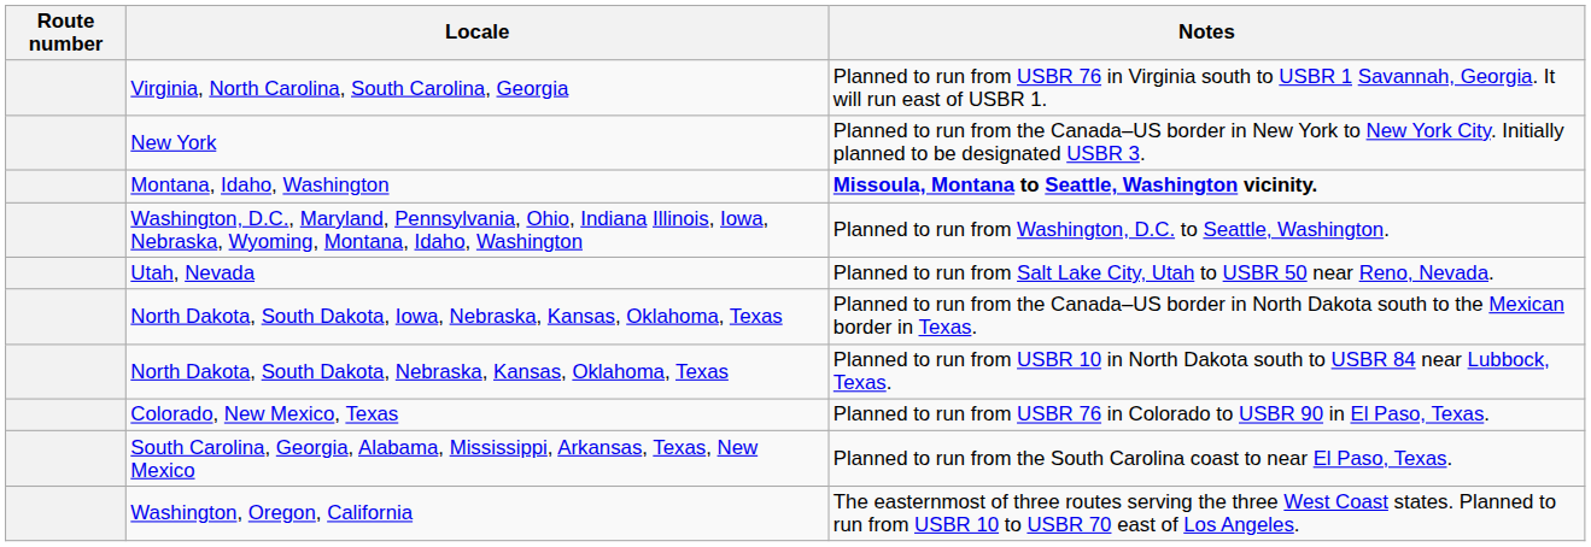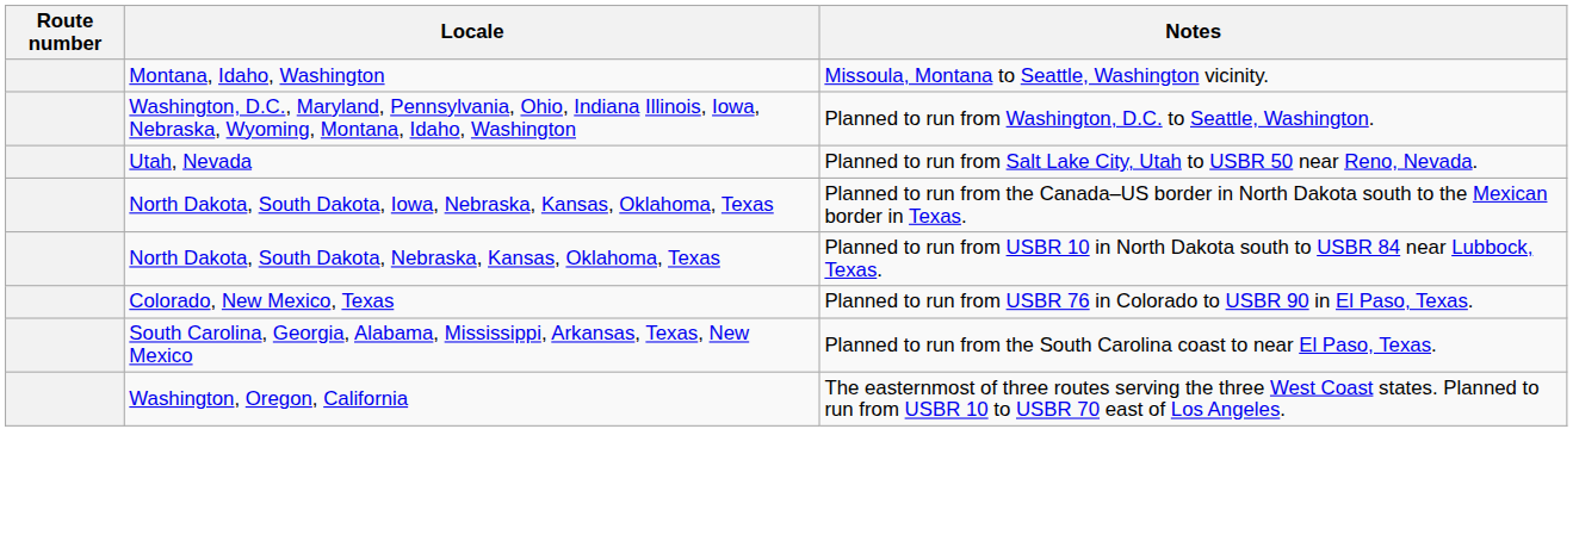 <table class="wikitable sortable">
 <tr>
 <th>Route number</th>
 <th>Locale</th>
 <th class="unsortable">Notes</th>
 </tr>
 <tr>
 <th></th>
-<td><a href='#'>Virginia</a>, <a href='#'>North Carolina</a>, <a href='#'>South Carolina</a>, <a href='#'>Georgia</a></td>
-<td>Planned to run from <a href='#'>USBR 76</a> in Virginia south to <a href='#'>USBR 1</a> <a href='#'>Savannah, Georgia</a>. It will run east of USBR 1.</td>
-</tr>
-<tr>
-<th></th>
-<td><a href='#'>New York</a></td>
-<td>Planned to run from the Canada–US border in New York to <a href='#'>New York City</a>. Initially planned to be designated <a href='#'>USBR 3</a>.</td>
-</tr>
-<tr>
-<th></th>
 <td><a href='#'>Montana</a>, <a href='#'>Idaho</a>, <a href='#'>Washington</a></td>
-<td><strong><a href='#'>Missoula, Montana</a> to <a href='#'>Seattle, Washington</a> vicinity.</strong></td>
+<td><a href='#'>Missoula, Montana</a> to <a href='#'>Seattle, Washington</a> vicinity.</td>
 </tr>
 <tr>
 <th></th>
 <td><a href='#'>Washington, D.C.</a>, <a href='#'>Maryland</a>, <a href='#'>Pennsylvania</a>, <a href='#'>Ohio</a>, <a href='#'>Indiana</a> <a href='#'>Illinois</a>, <a href='#'>Iowa</a>, <a href='#'>Nebraska</a>, <a href='#'>Wyoming</a>, <a href='#'>Montana</a>, <a href='#'>Idaho</a>, <a href='#'>Washington</a></td>
 <td>Planned to run from <a href='#'>Washington, D.C.</a> to <a href='#'>Seattle, Washington</a>.</td>
 </tr>
 <tr>
 <th></th>
 <td><a href='#'>Utah</a>, <a href='#'>Nevada</a></td>
 <td>Planned to run from <a href='#'>Salt Lake City, Utah</a> to <a href='#'>USBR 50</a> near <a href='#'>Reno, Nevada</a>.</td>
 </tr>
 <tr>
 <th></th>
 <td><a href='#'>North Dakota</a>, <a href='#'>South Dakota</a>, <a href='#'>Iowa</a>, <a href='#'>Nebraska</a>, <a href='#'>Kansas</a>, <a href='#'>Oklahoma</a>, <a href='#'>Texas</a></td>
 <td>Planned to run from the Canada–US border in North Dakota south to the <a href='#'>Mexican</a> border in <a href='#'>Texas</a>.</td>
 </tr>
 <tr>
 <th></th>
 <td><a href='#'>North Dakota</a>, <a href='#'>South Dakota</a>, <a href='#'>Nebraska</a>, <a href='#'>Kansas</a>, <a href='#'>Oklahoma</a>, <a href='#'>Texas</a></td>
 <td>Planned to run from <a href='#'>USBR 10</a> in North Dakota south to <a href='#'>USBR 84</a> near <a href='#'>Lubbock, Texas</a>.</td>
 </tr>
 <tr>
 <th></th>
 <td><a href='#'>Colorado</a>, <a href='#'>New Mexico</a>, <a href='#'>Texas</a></td>
 <td>Planned to run from <a href='#'>USBR 76</a> in Colorado to <a href='#'>USBR 90</a> in <a href='#'>El Paso, Texas</a>.</td>
 </tr>
 <tr>
 <th></th>
 <td><a href='#'>South Carolina</a>, <a href='#'>Georgia</a>, <a href='#'>Alabama</a>, <a href='#'>Mississippi</a>, <a href='#'>Arkansas</a>, <a href='#'>Texas</a>, <a href='#'>New Mexico</a></td>
 <td>Planned to run from the South Carolina coast to near <a href='#'>El Paso, Texas</a>.</td>
 </tr>
 <tr>
 <th></th>
 <td><a href='#'>Washington</a>, <a href='#'>Oregon</a>, <a href='#'>California</a></td>
 <td>The easternmost of three routes serving the three <a href='#'>West Coast</a> states. Planned to run from <a href='#'>USBR 10</a> to <a href='#'>USBR 70</a> east of <a href='#'>Los Angeles</a>.</td>
 </tr>
 </table>
